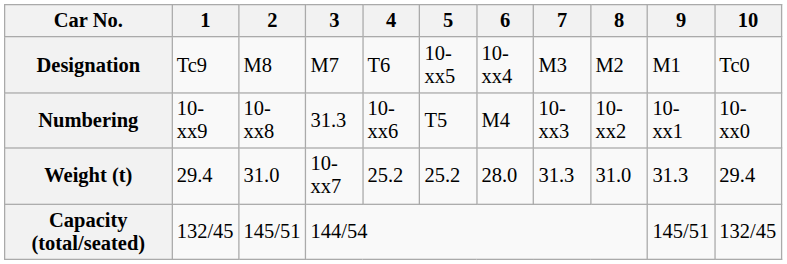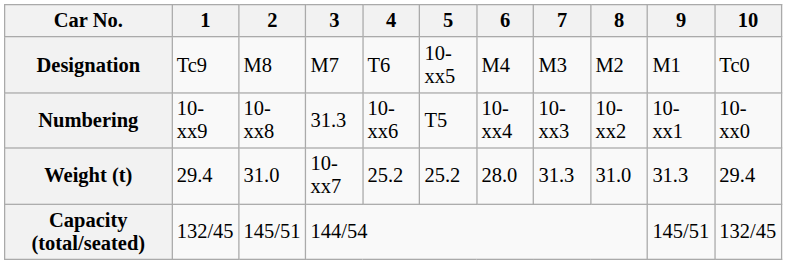 <table class="wikitable">
 <tr>
 <th>Car No.</th>
 <th>1</th>
 <th>2</th>
 <th>3</th>
 <th>4</th>
 <th>5</th>
 <th>6</th>
 <th>7</th>
 <th>8</th>
 <th>9</th>
 <th>10</th>
 </tr>
 <tr>
 <th>Designation</th>
 <td>Tc9</td>
 <td>M8</td>
 <td>M7</td>
 <td>T6</td>
 <td>10-xx5</td>
-<td>10-xx4</td>
+<td>M4</td>
 <td>M3</td>
 <td>M2</td>
 <td>M1</td>
 <td>Tc0</td>
 </tr>
 <tr>
 <th>Numbering</th>
 <td>10-xx9</td>
 <td>10-xx8</td>
 <td>31.3</td>
 <td>10-xx6</td>
 <td>T5</td>
-<td>M4</td>
+<td>10-xx4</td>
 <td>10-xx3</td>
 <td>10-xx2</td>
 <td>10-xx1</td>
 <td>10-xx0</td>
 </tr>
 <tr>
 <th>Weight (t)</th>
 <td>29.4</td>
 <td>31.0</td>
 <td>10-xx7</td>
 <td>25.2</td>
 <td>25.2</td>
 <td>28.0</td>
 <td>31.3</td>
 <td>31.0</td>
 <td>31.3</td>
 <td>29.4</td>
 </tr>
 <tr>
 <th>Capacity (total/seated)</th>
 <td>132/45</td>
 <td>145/51</td>
 <td colspan="6">144/54</td>
 <td>145/51</td>
 <td>132/45</td>
 </tr>
 </table>
